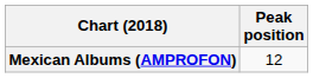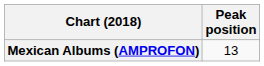 <table class="wikitable sortable plainrowheaders">
 <tr>
 <th>Chart (2018)</th>
 <th>Peak<br>position</th>
 </tr>
 <tr>
 <th scope="row">Mexican Albums (<a href='#'>AMPROFON</a>)</th>
-<td style="text-align:center;">12</td>
+<td style="text-align:center;">13</td>
 </tr>
 </table>
